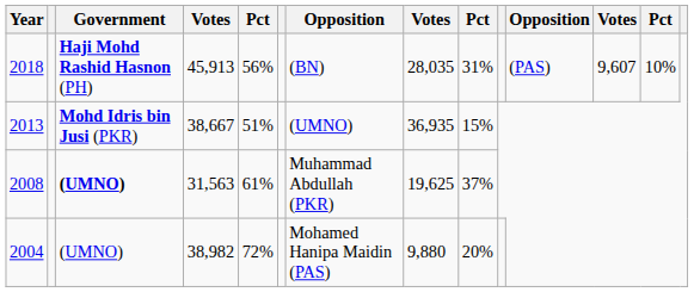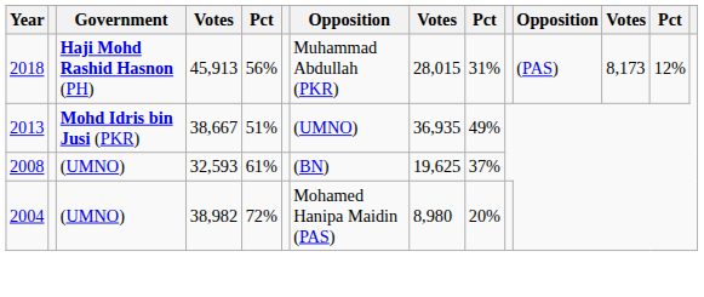 <table class="wikitable" style="margin:0.5em ; font-size:95%">
 <tr>
 <th>Year</th>
 <th></th>
 <th>Government</th>
 <th>Votes</th>
 <th>Pct</th>
 <th></th>
 <th>Opposition</th>
 <th>Votes</th>
 <th>Pct</th>
 <th></th>
 <th>Opposition</th>
 <th>Votes</th>
 <th>Pct</th>
 <th></th>
 </tr>
 <tr>
 <td><a href='#'>2018</a></td>
 <td></td>
 <td><strong><a href='#'>Haji Mohd Rashid Hasnon</a></strong> (<a href='#'>PH</a>)</td>
 <td>45,913</td>
 <td>56%</td>
 <td></td>
-<td> (<a href='#'>BN</a>)</td>
-<td>28,035</td>
+<td>Muhammad Abdullah (<a href='#'>PKR</a>)</td>
+<td>28,015</td>
 <td>31%</td>
 <td></td>
 <td> (<a href='#'>PAS</a>)</td>
-<td>9,607</td>
-<td>10%</td>
+<td>8,173</td>
+<td>12%</td>
 </tr>
 <tr>
 <td><a href='#'>2013</a></td>
 <td></td>
 <td><strong><a href='#'>Mohd Idris bin Jusi</a></strong> (<a href='#'>PKR</a>)</td>
 <td>38,667</td>
 <td>51%</td>
 <td></td>
 <td> (<a href='#'>UMNO</a>)</td>
 <td>36,935</td>
-<td>15%</td>
+<td>49%</td>
 </tr>
 <tr>
 <td><a href='#'>2008</a></td>
 <td></td>
-<td><strong> (<a href='#'>UMNO</a>)</strong></td>
-<td>31,563</td>
+<td> (<a href='#'>UMNO</a>)</td>
+<td>32,593</td>
 <td>61%</td>
 <td></td>
-<td>Muhammad Abdullah (<a href='#'>PKR</a>)</td>
+<td> (<a href='#'>BN</a>)</td>
 <td>19,625</td>
 <td>37%</td>
 </tr>
 <tr>
 <td><a href='#'>2004</a></td>
 <td></td>
 <td> (<a href='#'>UMNO</a>)</td>
 <td>38,982</td>
 <td>72%</td>
 <td></td>
 <td>Mohamed Hanipa Maidin (<a href='#'>PAS</a>)</td>
-<td>9,880</td>
+<td>8,980</td>
 <td>20%</td>
 <td></td>
 </tr>
 </table>
